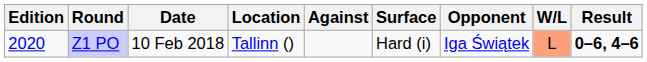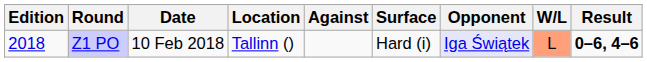 <table class="wikitable">
 <tr>
 <th>Edition</th>
 <th>Round</th>
 <th>Date</th>
 <th>Location</th>
 <th>Against</th>
 <th>Surface</th>
 <th>Opponent</th>
 <th>W/L</th>
 <th>Result</th>
 </tr>
 <tr>
-<td><a href='#'>2020</a></td>
+<td><a href='#'>2018</a></td>
 <td bgcolor=#ccf><a href='#'>Z1 PO</a></td>
 <td>10 Feb 2018</td>
 <td><a href='#'>Tallinn</a> ()</td>
 <td></td>
 <td>Hard (i)</td>
-<td><a href='#'>Iga Świątek</a></td>
+<td style="background: lavender;"><a href='#'>Iga Świątek</a></td>
 <td bgcolor=#FFA07A align=center>L</td>
 <td><strong>0–6, 4–6</strong></td>
 </tr>
 </table>
